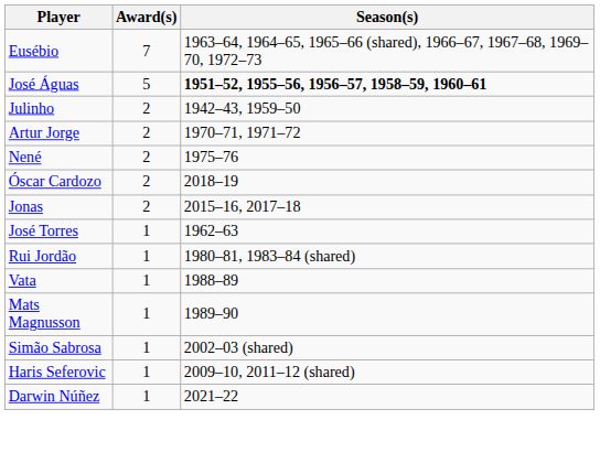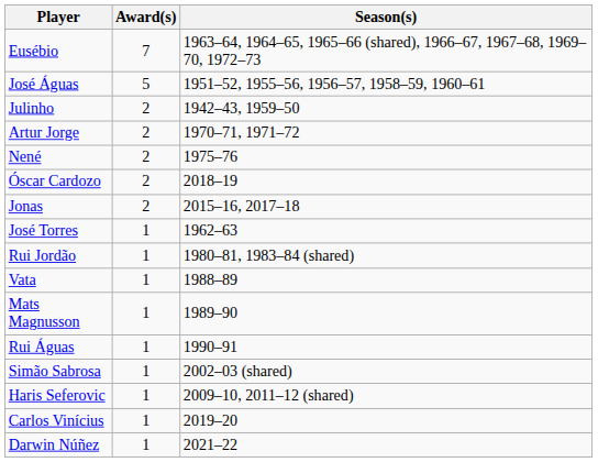 <table class="wikitable">
 <tr>
 <th>Player</th>
 <th>Award(s)</th>
 <th>Season(s)</th>
 </tr>
 <tr>
 <td> <a href='#'>Eusébio</a></td>
 <td align=center>7</td>
 <td>1963–64, 1964–65, 1965–66 (shared), 1966–67, 1967–68, 1969–70, 1972–73</td>
 </tr>
 <tr>
 <td> <a href='#'>José Águas</a></td>
 <td align=center>5</td>
-<td><strong>1951–52, 1955–56, 1956–57, 1958–59, 1960–61</strong></td>
+<td>1951–52, 1955–56, 1956–57, 1958–59, 1960–61</td>
 </tr>
 <tr>
 <td> <a href='#'>Julinho</a></td>
 <td align=center>2</td>
 <td>1942–43, 1959–50</td>
 </tr>
 <tr>
 <td> <a href='#'>Artur Jorge</a></td>
 <td align=center>2</td>
 <td>1970–71, 1971–72</td>
 </tr>
 <tr>
 <td> <a href='#'>Nené</a></td>
 <td align=center>2</td>
 <td>1975–76</td>
 </tr>
 <tr>
 <td> <a href='#'>Óscar Cardozo</a></td>
 <td align=center>2</td>
 <td>2018–19</td>
 </tr>
 <tr>
 <td> <a href='#'>Jonas</a></td>
 <td align=center>2</td>
 <td>2015–16, 2017–18</td>
 </tr>
 <tr>
 <td> <a href='#'>José Torres</a></td>
 <td align=center>1</td>
 <td>1962–63</td>
 </tr>
 <tr>
 <td> <a href='#'>Rui Jordão</a></td>
 <td align=center>1</td>
 <td>1980–81, 1983–84 (shared)</td>
 </tr>
 <tr>
 <td> <a href='#'>Vata</a></td>
 <td align=center>1</td>
 <td>1988–89</td>
 </tr>
 <tr>
 <td> <a href='#'>Mats Magnusson</a></td>
 <td align=center>1</td>
 <td>1989–90</td>
 </tr>
 <tr>
+<td> <a href='#'>Rui Águas</a></td>
+<td align=center>1</td>
+<td>1990–91</td>
+</tr>
+<tr>
 <td> <a href='#'>Simão Sabrosa</a></td>
 <td align=center>1</td>
 <td>2002–03 (shared)</td>
 </tr>
 <tr>
 <td> <a href='#'>Haris Seferovic</a></td>
 <td align=center>1</td>
 <td>2009–10, 2011–12 (shared)</td>
 </tr>
 <tr>
+<td> <a href='#'>Carlos Vinícius</a></td>
+<td align=center>1</td>
+<td>2019–20</td>
+</tr>
+<tr>
 <td> <a href='#'>Darwin Núñez</a></td>
 <td align=center>1</td>
 <td>2021–22</td>
 </tr>
 </table>
